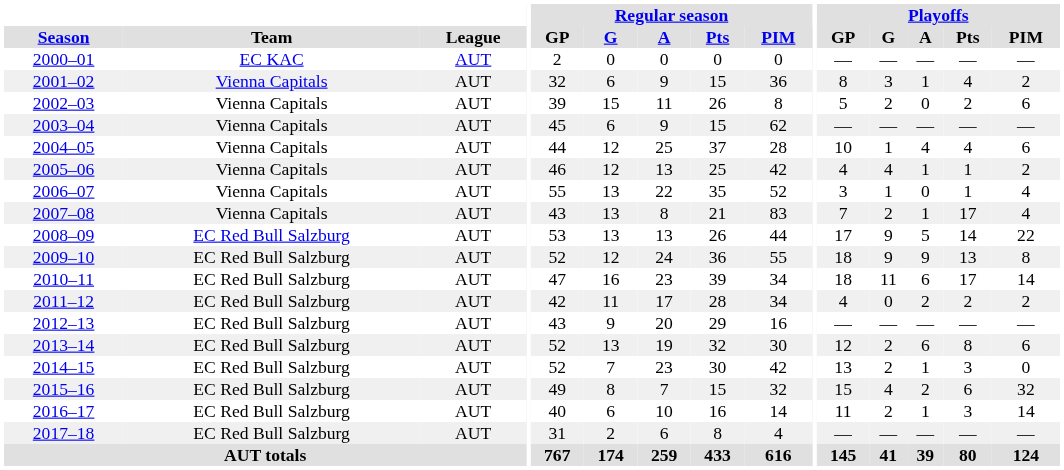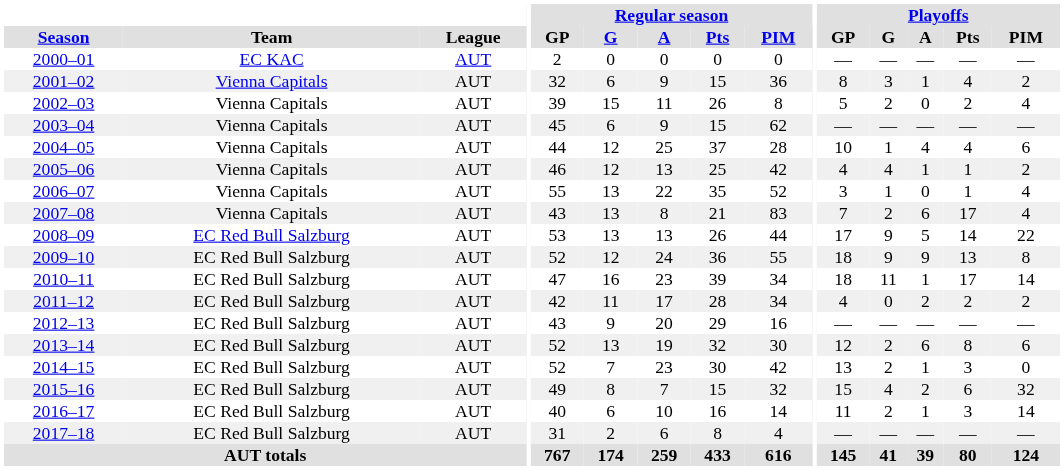 <table border="0" cellpadding="1" cellspacing="0" style="text-align:center; width:60em">
 <tr bgcolor="#e0e0e0">
 <th colspan="3" bgcolor="#ffffff"></th>
 <th rowspan="99" bgcolor="#ffffff"></th>
 <th colspan="5"><a href='#'>Regular season</a></th>
 <th rowspan="99" bgcolor="#ffffff"></th>
 <th colspan="5"><a href='#'>Playoffs</a></th>
 </tr>
 <tr bgcolor="#e0e0e0">
 <th><a href='#'>Season</a></th>
 <th>Team</th>
 <th>League</th>
 <th>GP</th>
 <th><a href='#'>G</a></th>
 <th><a href='#'>A</a></th>
 <th><a href='#'>Pts</a></th>
 <th><a href='#'>PIM</a></th>
 <th>GP</th>
 <th>G</th>
 <th>A</th>
 <th>Pts</th>
 <th>PIM</th>
 </tr>
 <tr>
 <td><a href='#'>2000–01</a></td>
 <td><a href='#'>EC KAC</a></td>
 <td><a href='#'>AUT</a></td>
 <td>2</td>
 <td>0</td>
 <td>0</td>
 <td>0</td>
 <td>0</td>
 <td>—</td>
 <td>—</td>
 <td>—</td>
 <td>—</td>
 <td>—</td>
 </tr>
 <tr bgcolor="#f0f0f0">
 <td><a href='#'>2001–02</a></td>
 <td><a href='#'>Vienna Capitals</a></td>
 <td>AUT</td>
 <td>32</td>
 <td>6</td>
 <td>9</td>
 <td>15</td>
 <td>36</td>
 <td>8</td>
 <td>3</td>
 <td>1</td>
 <td>4</td>
 <td>2</td>
 </tr>
 <tr>
 <td><a href='#'>2002–03</a></td>
 <td>Vienna Capitals</td>
 <td>AUT</td>
 <td>39</td>
 <td>15</td>
 <td>11</td>
 <td>26</td>
 <td>8</td>
 <td>5</td>
 <td>2</td>
 <td>0</td>
 <td>2</td>
-<td>6</td>
+<td>4</td>
 </tr>
 <tr bgcolor="#f0f0f0">
 <td><a href='#'>2003–04</a></td>
 <td>Vienna Capitals</td>
 <td>AUT</td>
 <td>45</td>
 <td>6</td>
 <td>9</td>
 <td>15</td>
 <td>62</td>
 <td>—</td>
 <td>—</td>
 <td>—</td>
 <td>—</td>
 <td>—</td>
 </tr>
 <tr>
 <td><a href='#'>2004–05</a></td>
 <td>Vienna Capitals</td>
 <td>AUT</td>
 <td>44</td>
 <td>12</td>
 <td>25</td>
 <td>37</td>
 <td>28</td>
 <td>10</td>
 <td>1</td>
 <td>4</td>
 <td>4</td>
 <td>6</td>
 </tr>
 <tr bgcolor="#f0f0f0">
 <td><a href='#'>2005–06</a></td>
 <td>Vienna Capitals</td>
 <td>AUT</td>
 <td>46</td>
 <td>12</td>
 <td>13</td>
 <td>25</td>
 <td>42</td>
 <td>4</td>
 <td>4</td>
 <td>1</td>
 <td>1</td>
 <td>2</td>
 </tr>
 <tr>
 <td><a href='#'>2006–07</a></td>
 <td>Vienna Capitals</td>
 <td>AUT</td>
 <td>55</td>
 <td>13</td>
 <td>22</td>
 <td>35</td>
 <td>52</td>
 <td>3</td>
 <td>1</td>
 <td>0</td>
 <td>1</td>
 <td>4</td>
 </tr>
 <tr bgcolor="#f0f0f0">
 <td><a href='#'>2007–08</a></td>
 <td>Vienna Capitals</td>
 <td>AUT</td>
 <td>43</td>
 <td>13</td>
 <td>8</td>
 <td>21</td>
 <td>83</td>
 <td>7</td>
 <td>2</td>
-<td>1</td>
+<td>6</td>
 <td>17</td>
 <td>4</td>
 </tr>
 <tr>
 <td><a href='#'>2008–09</a></td>
 <td><a href='#'>EC Red Bull Salzburg</a></td>
 <td>AUT</td>
 <td>53</td>
 <td>13</td>
 <td>13</td>
 <td>26</td>
 <td>44</td>
 <td>17</td>
 <td>9</td>
 <td>5</td>
 <td>14</td>
 <td>22</td>
 </tr>
 <tr bgcolor="#f0f0f0">
 <td><a href='#'>2009–10</a></td>
 <td>EC Red Bull Salzburg</td>
 <td>AUT</td>
 <td>52</td>
 <td>12</td>
 <td>24</td>
 <td>36</td>
 <td>55</td>
 <td>18</td>
 <td>9</td>
 <td>9</td>
 <td>13</td>
 <td>8</td>
 </tr>
 <tr>
 <td><a href='#'>2010–11</a></td>
 <td>EC Red Bull Salzburg</td>
 <td>AUT</td>
 <td>47</td>
 <td>16</td>
 <td>23</td>
 <td>39</td>
 <td>34</td>
 <td>18</td>
 <td>11</td>
-<td>6</td>
+<td>1</td>
 <td>17</td>
 <td>14</td>
 </tr>
 <tr bgcolor="#f0f0f0">
 <td><a href='#'>2011–12</a></td>
 <td>EC Red Bull Salzburg</td>
 <td>AUT</td>
 <td>42</td>
 <td>11</td>
 <td>17</td>
 <td>28</td>
 <td>34</td>
 <td>4</td>
 <td>0</td>
 <td>2</td>
 <td>2</td>
 <td>2</td>
 </tr>
 <tr>
 <td><a href='#'>2012–13</a></td>
 <td>EC Red Bull Salzburg</td>
 <td>AUT</td>
 <td>43</td>
 <td>9</td>
 <td>20</td>
 <td>29</td>
 <td>16</td>
 <td>—</td>
 <td>—</td>
 <td>—</td>
 <td>—</td>
 <td>—</td>
 </tr>
 <tr bgcolor="#f0f0f0">
 <td><a href='#'>2013–14</a></td>
 <td>EC Red Bull Salzburg</td>
 <td>AUT</td>
 <td>52</td>
 <td>13</td>
 <td>19</td>
 <td>32</td>
 <td>30</td>
 <td>12</td>
 <td>2</td>
 <td>6</td>
 <td>8</td>
 <td>6</td>
 </tr>
 <tr>
 <td><a href='#'>2014–15</a></td>
 <td>EC Red Bull Salzburg</td>
 <td>AUT</td>
 <td>52</td>
 <td>7</td>
 <td>23</td>
 <td>30</td>
 <td>42</td>
 <td>13</td>
 <td>2</td>
 <td>1</td>
 <td>3</td>
 <td>0</td>
 </tr>
 <tr bgcolor="#f0f0f0">
 <td><a href='#'>2015–16</a></td>
 <td>EC Red Bull Salzburg</td>
 <td>AUT</td>
 <td>49</td>
 <td>8</td>
 <td>7</td>
 <td>15</td>
 <td>32</td>
 <td>15</td>
 <td>4</td>
 <td>2</td>
 <td>6</td>
 <td>32</td>
 </tr>
 <tr>
 <td><a href='#'>2016–17</a></td>
 <td>EC Red Bull Salzburg</td>
 <td>AUT</td>
 <td>40</td>
 <td>6</td>
 <td>10</td>
 <td>16</td>
 <td>14</td>
 <td>11</td>
 <td>2</td>
 <td>1</td>
 <td>3</td>
 <td>14</td>
 </tr>
 <tr bgcolor="#f0f0f0">
 <td><a href='#'>2017–18</a></td>
 <td>EC Red Bull Salzburg</td>
 <td>AUT</td>
 <td>31</td>
 <td>2</td>
 <td>6</td>
 <td>8</td>
 <td>4</td>
 <td>—</td>
 <td>—</td>
 <td>—</td>
 <td>—</td>
 <td>—</td>
 </tr>
 <tr bgcolor="#e0e0e0">
 <th colspan="3">AUT totals</th>
 <th>767</th>
 <th>174</th>
 <th>259</th>
 <th>433</th>
 <th>616</th>
 <th>145</th>
 <th>41</th>
 <th>39</th>
 <th>80</th>
 <th>124</th>
 </tr>
 </table>
